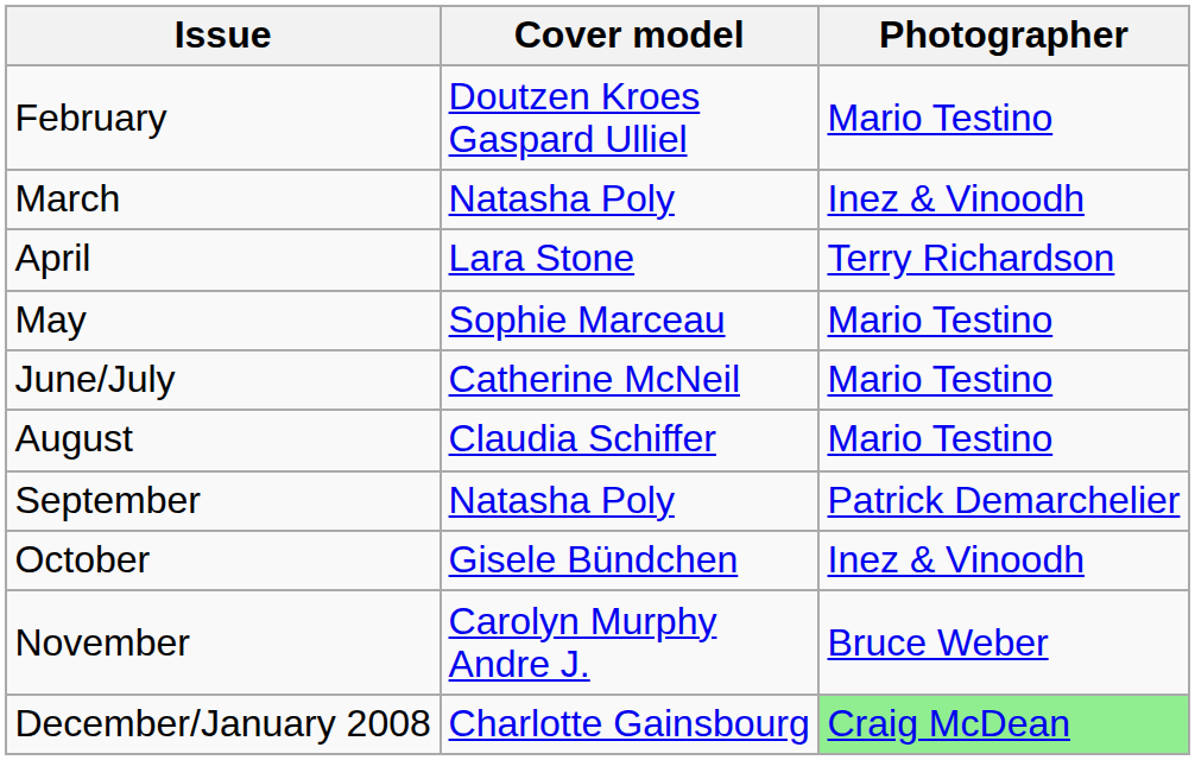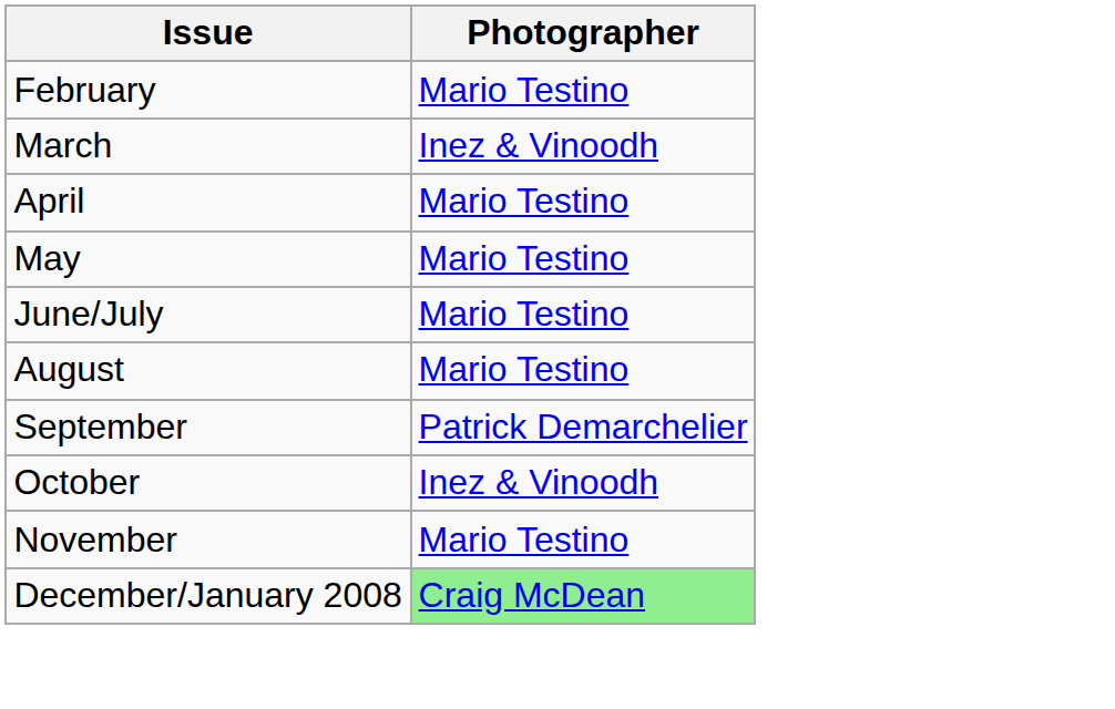 <table class="sortable wikitable">
 <tr>
 <th>Issue</th>
-<th>Cover model</th>
 <th>Photographer</th>
 </tr>
 <tr>
 <td>February</td>
-<td><a href='#'>Doutzen Kroes</a><br><a href='#'>Gaspard Ulliel</a></td>
 <td><a href='#'>Mario Testino</a></td>
 </tr>
 <tr>
 <td>March</td>
-<td><a href='#'>Natasha Poly</a></td>
 <td><a href='#'>Inez & Vinoodh</a></td>
 </tr>
 <tr>
 <td>April</td>
-<td><a href='#'>Lara Stone</a></td>
-<td><a href='#'>Terry Richardson</a></td>
+<td><a href='#'>Mario Testino</a></td>
 </tr>
 <tr>
 <td>May</td>
-<td><a href='#'>Sophie Marceau</a></td>
 <td><a href='#'>Mario Testino</a></td>
 </tr>
 <tr>
 <td>June/July</td>
-<td><a href='#'>Catherine McNeil</a></td>
 <td><a href='#'>Mario Testino</a></td>
 </tr>
 <tr>
 <td>August</td>
-<td><a href='#'>Claudia Schiffer</a></td>
 <td><a href='#'>Mario Testino</a></td>
 </tr>
 <tr>
 <td>September</td>
-<td><a href='#'>Natasha Poly</a></td>
 <td><a href='#'>Patrick Demarchelier</a></td>
 </tr>
 <tr>
 <td>October</td>
-<td><a href='#'>Gisele Bündchen</a></td>
 <td><a href='#'>Inez & Vinoodh</a></td>
 </tr>
 <tr>
 <td>November</td>
-<td><a href='#'>Carolyn Murphy</a><br><a href='#'>Andre J.</a></td>
-<td><a href='#'>Bruce Weber</a></td>
+<td><a href='#'>Mario Testino</a></td>
 </tr>
 <tr>
 <td>December/January 2008</td>
-<td><a href='#'>Charlotte Gainsbourg</a></td>
 <td style="background: lightgreen;"><a href='#'>Craig McDean</a></td>
 </tr>
 </table>
